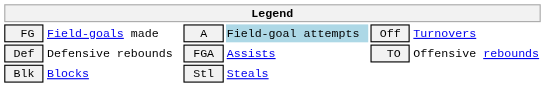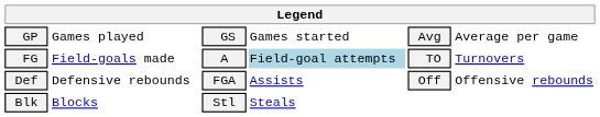 <table class="toccolours" style="font-size: 80%; white-space: nowrap;">
 <tr>
 <th colspan="6" style="background:#f2f2f2; border:1px solid #aaa;">Legend</th>
+</tr>
+<tr>
+<td style="background:#f2f2f2; border:1px solid black;">  GP </td>
+<td>Games played</td>
+<td style="background:#f2f2f2; border:1px solid black;">  GS </td>
+<td>Games started</td>
+<td style="background:#f2f2f2; border:1px solid black;"> Avg </td>
+<td>Average per game</td>
 </tr>
 <tr>
 <td style="background:#f2f2f2; border:1px solid black;">  FG </td>
 <td style="padding-right: 8px"><a href='#'>Field-goals</a> made</td>
 <td style="background:#f2f2f2; border:1px solid black;">  A </td>
 <td style="background: lightblue; padding-right: 8px">Field-goal attempts</td>
-<td style="background:#f2f2f2; border:1px solid black;"> Off </td>
+<td style="background:#f2f2f2; border:1px solid black;">  TO</td>
 <td><a href='#'>Turnovers</a></td>
 </tr>
 <tr>
 <td style="background:#f2f2f2; border:1px solid black;"> Def </td>
 <td style="padding-right: 8px">Defensive rebounds</td>
 <td style="background:#f2f2f2; border:1px solid black;"> FGA </td>
 <td style="padding-right: 8px"><a href='#'>Assists</a></td>
-<td style="background:#f2f2f2; border:1px solid black;">  TO</td>
+<td style="background:#f2f2f2; border:1px solid black;"> Off </td>
 <td>Offensive <a href='#'>rebounds</a></td>
 </tr>
 <tr>
 <td style="background:#f2f2f2; border:1px solid black;"> Blk </td>
 <td><a href='#'>Blocks</a></td>
 <td style="background:#f2f2f2; border:1px solid black;"> Stl </td>
 <td><a href='#'>Steals</a></td>
 </tr>
 </table>
